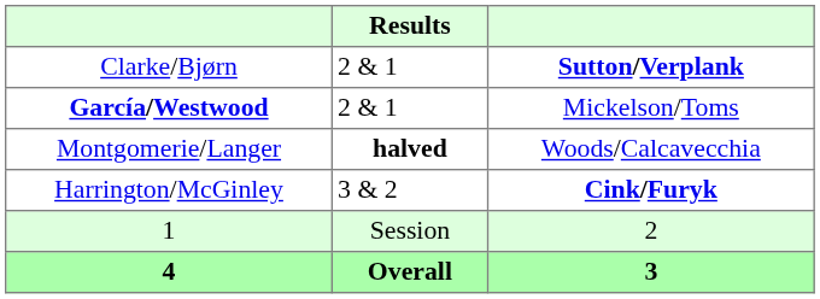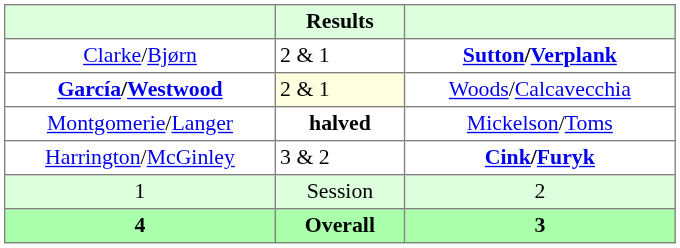 <table border="1" cellpadding="3" style="border-collapse:collapse; text-align:center;">
 <tr style="background:#dfd;">
 <th style="width:12em;"></th>
 <th style="width:5.5em;">Results</th>
 <th style="width:12em;"></th>
 </tr>
 <tr>
 <td><a href='#'>Clarke</a>/<a href='#'>Bjørn</a></td>
 <td align=left> 2 & 1</td>
 <td><strong><a href='#'>Sutton</a>/<a href='#'>Verplank</a></strong></td>
 </tr>
 <tr>
 <td><strong><a href='#'>García</a>/<a href='#'>Westwood</a></strong></td>
-<td align=left> 2 & 1</td>
-<td><a href='#'>Mickelson</a>/<a href='#'>Toms</a></td>
+<td align=left style="background: lightyellow;"> 2 & 1</td>
+<td><a href='#'>Woods</a>/<a href='#'>Calcavecchia</a></td>
 </tr>
 <tr>
 <td><a href='#'>Montgomerie</a>/<a href='#'>Langer</a></td>
 <td><strong>halved</strong></td>
-<td><a href='#'>Woods</a>/<a href='#'>Calcavecchia</a></td>
+<td><a href='#'>Mickelson</a>/<a href='#'>Toms</a></td>
 </tr>
 <tr>
 <td><a href='#'>Harrington</a>/<a href='#'>McGinley</a></td>
 <td align=left> 3 & 2</td>
 <td><strong><a href='#'>Cink</a>/<a href='#'>Furyk</a></strong></td>
 </tr>
 <tr style="background:#dfd;">
 <td>1</td>
 <td>Session</td>
 <td>2</td>
 </tr>
 <tr style="background:#afa;">
 <th>4</th>
 <th>Overall</th>
 <th>3</th>
 </tr>
 </table>
